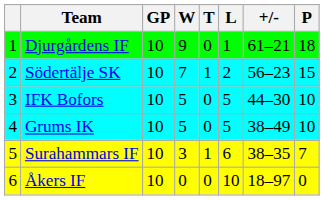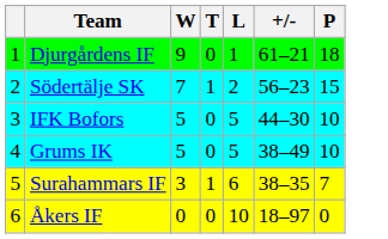 <table class="wikitable">
 <tr>
 <th></th>
 <th>Team</th>
-<th>GP</th>
 <th>W</th>
 <th>T</th>
 <th>L</th>
 <th>+/-</th>
 <th>P</th>
 </tr>
 <tr style="background:#00FF00">
 <td>1</td>
 <td><a href='#'>Djurgårdens IF</a></td>
-<td>10</td>
 <td>9</td>
 <td>0</td>
 <td>1</td>
 <td>61–21</td>
 <td>18</td>
 </tr>
 <tr style="background:#00FFFF">
 <td>2</td>
 <td><a href='#'>Södertälje SK</a></td>
-<td>10</td>
 <td>7</td>
 <td>1</td>
 <td>2</td>
 <td>56–23</td>
 <td>15</td>
 </tr>
 <tr style="background:#00FFFF">
 <td>3</td>
 <td><a href='#'>IFK Bofors</a></td>
-<td>10</td>
 <td>5</td>
 <td>0</td>
 <td>5</td>
 <td>44–30</td>
 <td>10</td>
 </tr>
 <tr style="background:#00FFFF">
 <td>4</td>
 <td><a href='#'>Grums IK</a></td>
-<td>10</td>
 <td>5</td>
 <td>0</td>
 <td>5</td>
 <td>38–49</td>
 <td>10</td>
 </tr>
 <tr style="background:#FFFF00">
 <td>5</td>
 <td><a href='#'>Surahammars IF</a></td>
-<td>10</td>
 <td>3</td>
 <td>1</td>
 <td>6</td>
 <td>38–35</td>
 <td>7</td>
 </tr>
 <tr style="background:#FFFF00">
 <td>6</td>
 <td><a href='#'>Åkers IF</a></td>
-<td>10</td>
 <td>0</td>
 <td>0</td>
 <td>10</td>
 <td>18–97</td>
 <td>0</td>
 </tr>
 </table>
